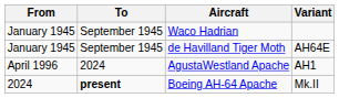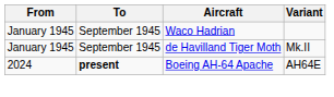 <table class="wikitable">
 <tr>
 <th>From</th>
 <th>To</th>
 <th>Aircraft</th>
 <th>Variant</th>
 </tr>
 <tr>
 <td>January 1945</td>
 <td>September 1945</td>
 <td><a href='#'>Waco Hadrian</a></td>
 <td></td>
 </tr>
 <tr>
 <td>January 1945</td>
 <td>September 1945</td>
 <td><a href='#'>de Havilland Tiger Moth</a></td>
-<td>AH64E</td>
-</tr>
-<tr>
-<td>April 1996</td>
-<td>2024</td>
-<td><a href='#'>AgustaWestland Apache</a></td>
-<td>AH1</td>
+<td>Mk.II</td>
 </tr>
 <tr>
 <td>2024</td>
 <td><strong>present</strong></td>
 <td><a href='#'>Boeing AH-64 Apache</a></td>
-<td>Mk.II</td>
+<td>AH64E</td>
 </tr>
 </table>
